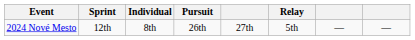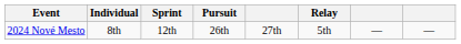 <table class="wikitable" style="text-align: center;">
 <tr>
 <th>Event</th>
+<th style="width:70px;">Individual</th>
 <th style="width:70px;">Sprint</th>
-<th style="width:70px;">Individual</th>
 <th style="width:70px;">Pursuit</th>
 <th style="width:70px;"></th>
 <th style="width:70px;">Relay</th>
 <th style="width:70px;"></th>
 <th style="width:70px;"></th>
 </tr>
 <tr>
 <td align=left> <a href='#'>2024 Nové Mesto</a></td>
+<td>8th</td>
 <td>12th</td>
-<td>8th</td>
 <td>26th</td>
 <td>27th</td>
 <td>5th</td>
 <td>—</td>
 <td>—</td>
 </tr>
 </table>
